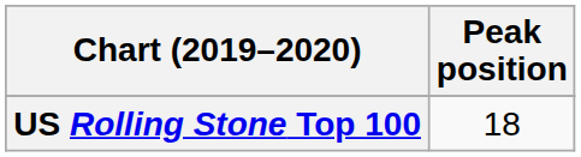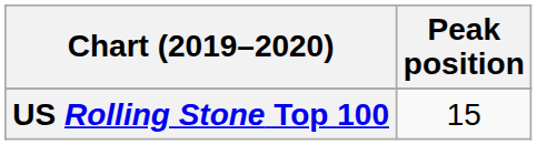 <table class="wikitable sortable plainrowheaders" style="text-align:center">
 <tr>
 <th>Chart (2019–2020)</th>
 <th>Peak<br>position</th>
 </tr>
 <tr>
 </tr>
 <tr>
 </tr>
 <tr>
 </tr>
 <tr>
 </tr>
 <tr>
 </tr>
 <tr>
 </tr>
 <tr>
 <th scope="row">US <a href='#'><em>Rolling Stone</em> Top 100</a></th>
-<td>18</td>
+<td>15</td>
 </tr>
 </table>
